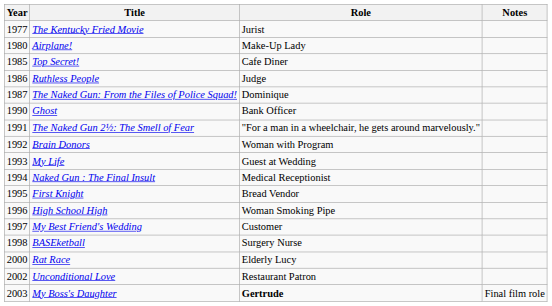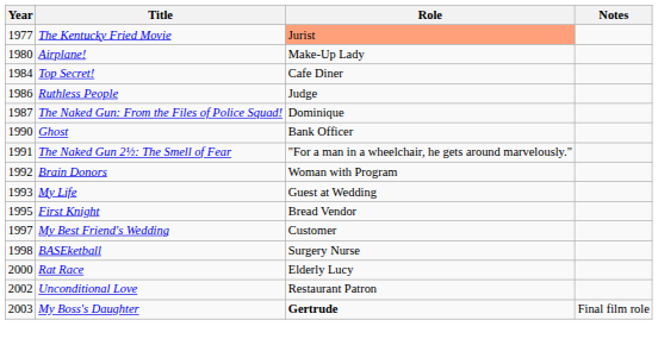 <table class="wikitable sortable">
 <tr>
 <th>Year</th>
 <th>Title</th>
 <th>Role</th>
 <th>Notes</th>
 </tr>
 <tr>
 <td>1977</td>
 <td><em><a href='#'>The Kentucky Fried Movie</a></em></td>
-<td>Jurist</td>
+<td style="background: lightsalmon;">Jurist</td>
 <td></td>
 </tr>
 <tr>
 <td>1980</td>
 <td><em><a href='#'>Airplane!</a></em></td>
 <td>Make-Up Lady</td>
 <td></td>
 </tr>
 <tr>
-<td>1985</td>
+<td>1984</td>
 <td><em><a href='#'>Top Secret!</a></em></td>
 <td>Cafe Diner</td>
 <td></td>
 </tr>
 <tr>
 <td>1986</td>
 <td><em><a href='#'>Ruthless People</a></em></td>
 <td>Judge</td>
 <td></td>
 </tr>
 <tr>
 <td>1987</td>
 <td><em><a href='#'>The Naked Gun: From the Files of Police Squad!</a></em></td>
 <td>Dominique</td>
 <td></td>
 </tr>
 <tr>
 <td>1990</td>
 <td><em><a href='#'>Ghost</a></em></td>
 <td>Bank Officer</td>
 <td></td>
 </tr>
 <tr>
 <td>1991</td>
 <td><em><a href='#'>The Naked Gun 2½: The Smell of Fear</a></em></td>
 <td>"For a man in a wheelchair, he gets around marvelously."</td>
 <td></td>
 </tr>
 <tr>
 <td>1992</td>
 <td><em><a href='#'>Brain Donors</a></em></td>
 <td>Woman with Program</td>
 <td></td>
 </tr>
 <tr>
 <td>1993</td>
 <td><em><a href='#'>My Life</a></em></td>
 <td>Guest at Wedding</td>
 <td></td>
 </tr>
 <tr>
-<td>1994</td>
-<td><em><a href='#'>Naked Gun : The Final Insult</a></em></td>
-<td>Medical Receptionist</td>
-<td></td>
-</tr>
-<tr>
 <td>1995</td>
 <td><em><a href='#'>First Knight</a></em></td>
 <td>Bread Vendor</td>
-<td></td>
-</tr>
-<tr>
-<td>1996</td>
-<td><em><a href='#'>High School High</a></em></td>
-<td>Woman Smoking Pipe</td>
 <td></td>
 </tr>
 <tr>
 <td>1997</td>
 <td><em><a href='#'>My Best Friend's Wedding</a></em></td>
 <td>Customer</td>
 <td></td>
 </tr>
 <tr>
 <td>1998</td>
 <td><em><a href='#'>BASEketball</a></em></td>
 <td>Surgery Nurse</td>
 <td></td>
 </tr>
 <tr>
 <td>2000</td>
 <td><em><a href='#'>Rat Race</a></em></td>
 <td>Elderly Lucy</td>
 <td></td>
 </tr>
 <tr>
 <td>2002</td>
 <td><em><a href='#'>Unconditional Love</a></em></td>
 <td>Restaurant Patron</td>
 <td></td>
 </tr>
 <tr>
 <td>2003</td>
 <td><em><a href='#'>My Boss's Daughter</a></em></td>
 <td><strong>Gertrude</strong></td>
 <td>Final film role</td>
 </tr>
 </table>
